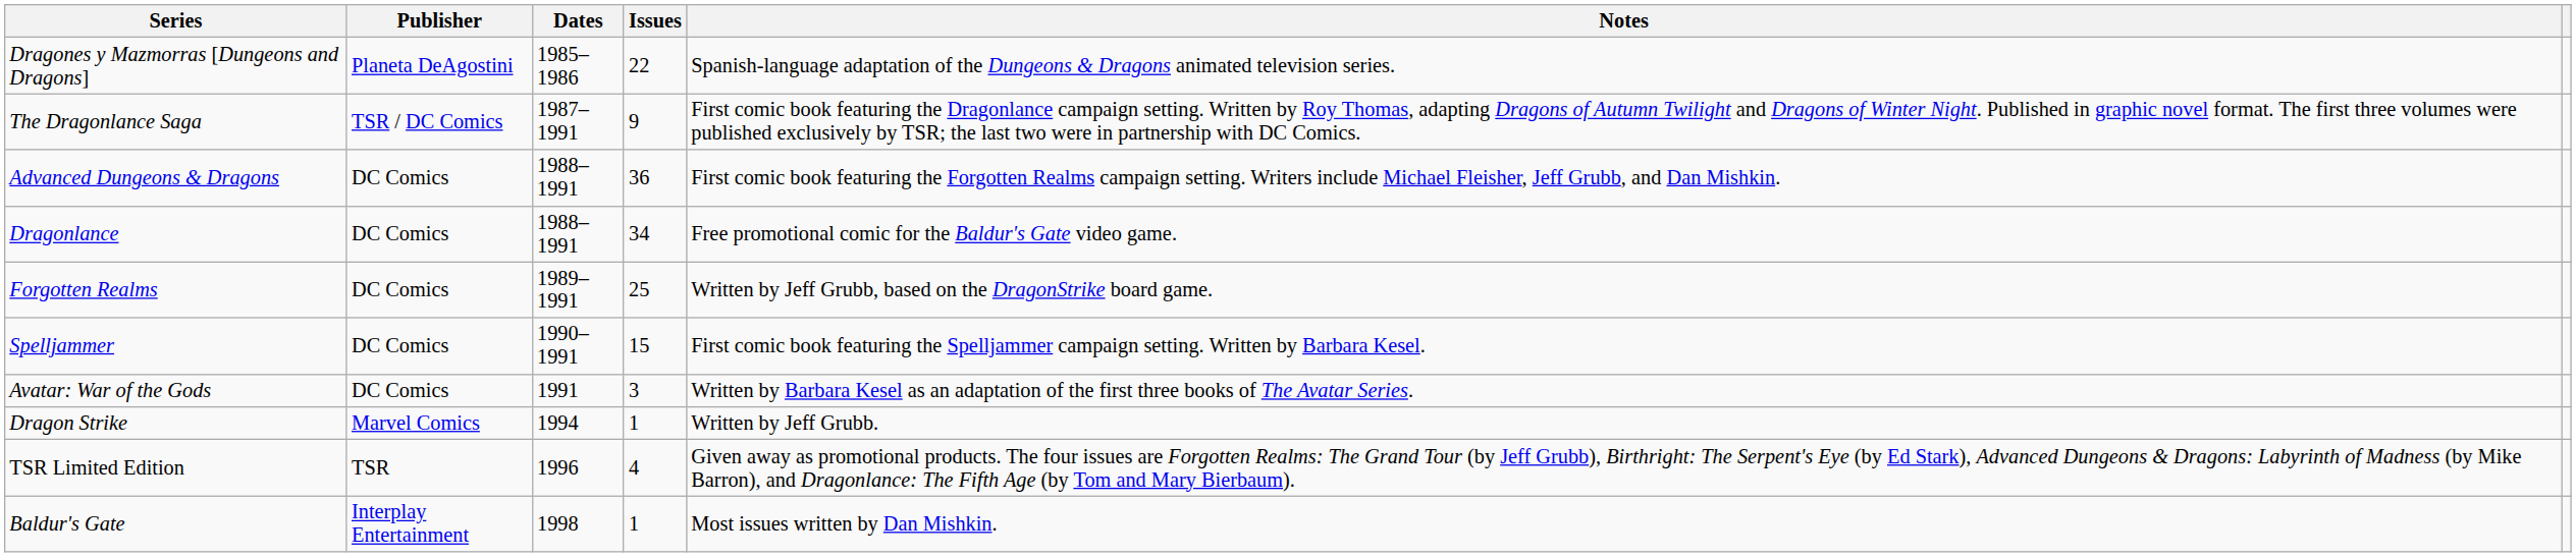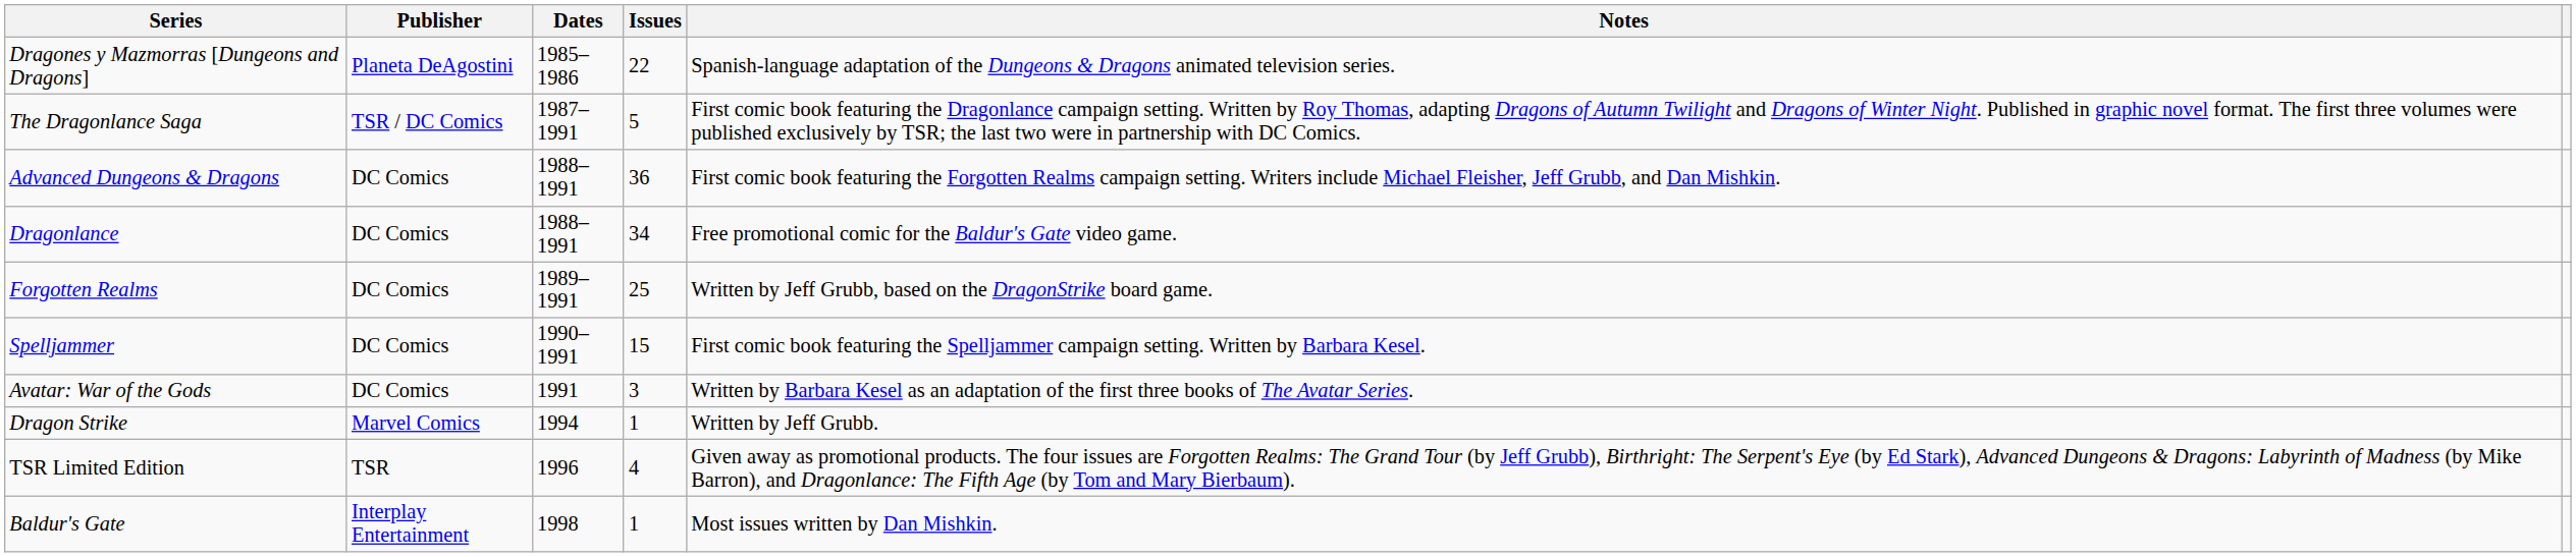 <table class="wikitable sortable" width=100%>
 <tr>
 <th>Series</th>
 <th>Publisher</th>
 <th>Dates</th>
 <th>Issues</th>
 <th class=unsortable>Notes</th>
 <th class=unsortable></th>
 </tr>
 <tr>
 <td><em>Dragones y Mazmorras</em> [<em>Dungeons and Dragons</em>]</td>
 <td><a href='#'>Planeta DeAgostini</a></td>
 <td>1985–1986</td>
 <td>22</td>
 <td>Spanish-language adaptation of the <em><a href='#'>Dungeons & Dragons</a></em> animated television series.</td>
 <td></td>
 </tr>
 <tr>
 <td><em>The Dragonlance Saga</em></td>
 <td><a href='#'>TSR</a> / <a href='#'>DC Comics</a></td>
 <td>1987–1991</td>
-<td>9</td>
+<td>5</td>
 <td>First comic book featuring the <a href='#'>Dragonlance</a> campaign setting. Written by <a href='#'>Roy Thomas</a>, adapting <em><a href='#'>Dragons of Autumn Twilight</a></em> and <em><a href='#'>Dragons of Winter Night</a></em>. Published in <a href='#'>graphic novel</a> format. The first three volumes were published exclusively by TSR; the last two were in partnership with DC Comics.</td>
 <td></td>
 </tr>
 <tr>
 <td><em><a href='#'>Advanced Dungeons & Dragons</a></em></td>
 <td>DC Comics</td>
 <td>1988–1991</td>
 <td>36</td>
 <td>First comic book featuring the <a href='#'>Forgotten Realms</a> campaign setting. Writers include <a href='#'>Michael Fleisher</a>, <a href='#'>Jeff Grubb</a>, and <a href='#'>Dan Mishkin</a>.</td>
 <td></td>
 </tr>
 <tr>
 <td><em><a href='#'>Dragonlance</a></em></td>
 <td>DC Comics</td>
 <td>1988–1991</td>
 <td>34</td>
 <td>Free promotional comic for the <em><a href='#'>Baldur's Gate</a></em> video game.</td>
 <td></td>
 </tr>
 <tr>
 <td><em><a href='#'>Forgotten Realms</a></em></td>
 <td>DC Comics</td>
 <td>1989–1991</td>
 <td>25</td>
 <td>Written by Jeff Grubb, based on the <em><a href='#'>DragonStrike</a></em> board game.</td>
 <td></td>
 </tr>
 <tr>
 <td><em><a href='#'>Spelljammer</a></em></td>
 <td>DC Comics</td>
 <td>1990–1991</td>
 <td>15</td>
 <td>First comic book featuring the <a href='#'>Spelljammer</a> campaign setting. Written by <a href='#'>Barbara Kesel</a>.</td>
 <td></td>
 </tr>
 <tr>
 <td><em>Avatar: War of the Gods</em></td>
 <td>DC Comics</td>
 <td>1991</td>
 <td>3</td>
 <td>Written by <a href='#'>Barbara Kesel</a> as an adaptation of the first three books of <em><a href='#'>The Avatar Series</a></em>.</td>
 <td></td>
 </tr>
 <tr>
 <td><em>Dragon Strike</em></td>
 <td><a href='#'>Marvel Comics</a></td>
 <td>1994</td>
 <td>1</td>
 <td>Written by Jeff Grubb.</td>
 <td></td>
 </tr>
 <tr>
 <td>TSR Limited Edition</td>
 <td>TSR</td>
 <td>1996</td>
 <td>4</td>
 <td>Given away as promotional products. The four issues are <em>Forgotten Realms: The Grand Tour</em> (by <a href='#'>Jeff Grubb</a>), <em>Birthright: The Serpent's Eye</em> (by <a href='#'>Ed Stark</a>), <em>Advanced Dungeons & Dragons: Labyrinth of Madness</em> (by Mike Barron), and <em>Dragonlance: The Fifth Age</em> (by <a href='#'>Tom and Mary Bierbaum</a>).</td>
 <td></td>
 </tr>
 <tr>
 <td><em>Baldur's Gate</em></td>
 <td><a href='#'>Interplay Entertainment</a></td>
 <td>1998</td>
 <td>1</td>
 <td>Most issues written by <a href='#'>Dan Mishkin</a>.</td>
 <td></td>
 </tr>
 </table>
